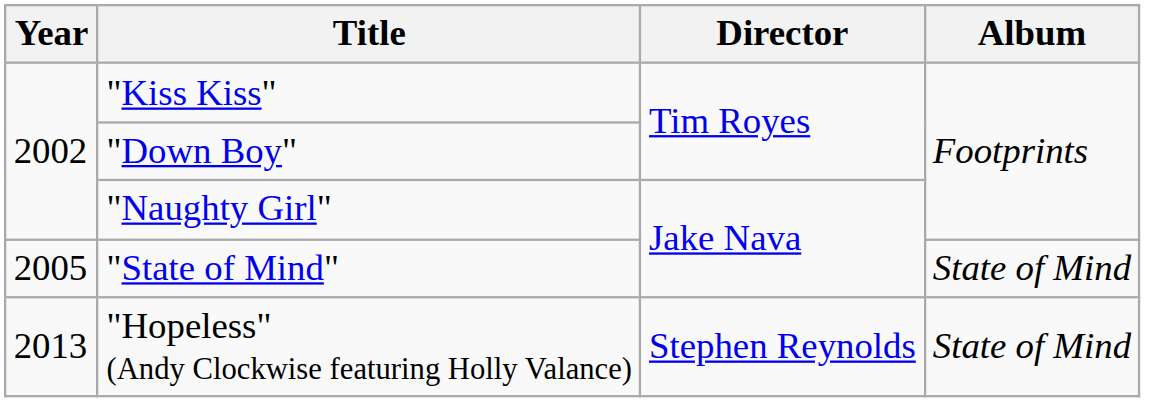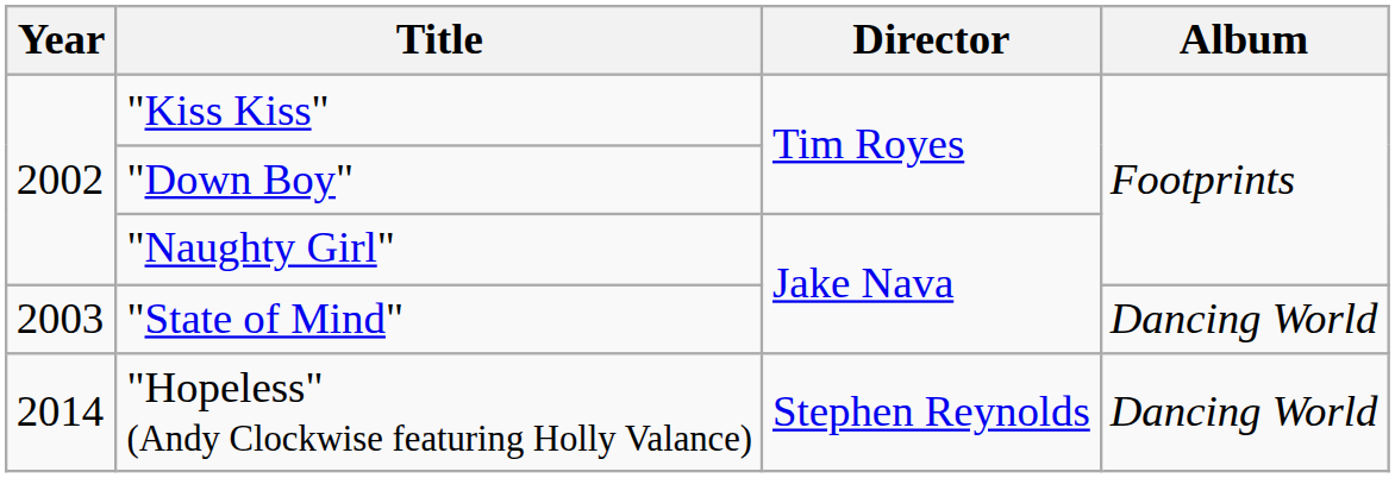 <table class="wikitable">
 <tr>
 <th width="33">Year</th>
 <th>Title</th>
 <th>Director</th>
 <th>Album</th>
 </tr>
 <tr>
 <td rowspan="3">2002</td>
 <td scope="row">"<a href='#'>Kiss Kiss</a>"</td>
 <td rowspan="2"><a href='#'>Tim Royes</a></td>
 <td rowspan="3"><em>Footprints</em></td>
 </tr>
 <tr>
 <td scope="row">"<a href='#'>Down Boy</a>"</td>
 </tr>
 <tr>
 <td scope="row">"<a href='#'>Naughty Girl</a>"</td>
 <td rowspan="2"><a href='#'>Jake Nava</a></td>
 </tr>
 <tr>
-<td>2005</td>
+<td>2003</td>
 <td scope="row">"<a href='#'>State of Mind</a>"</td>
-<td><em>State of Mind</em></td>
+<td><em>Dancing World</em></td>
 </tr>
 <tr>
-<td>2013</td>
+<td>2014</td>
 <td scope="row">"Hopeless"<br><small>(Andy Clockwise featuring Holly Valance)</small></td>
 <td><a href='#'>Stephen Reynolds</a></td>
-<td><em>State of Mind</em></td>
+<td><em>Dancing World</em></td>
 </tr>
 </table>
